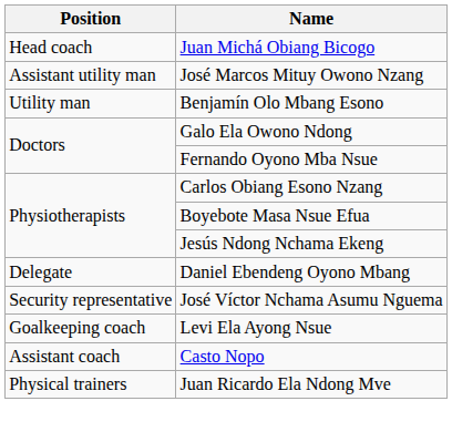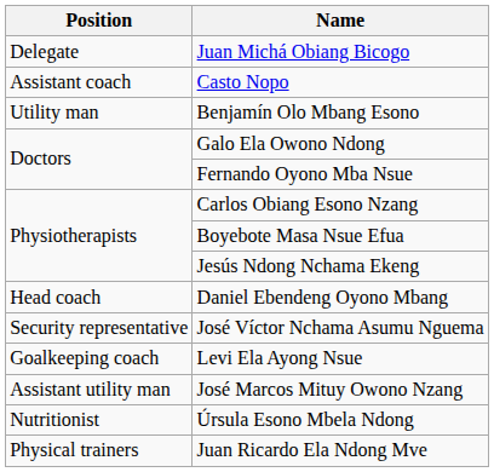 <table class="wikitable sortable" style="text-align:center">
 <tr>
 <th>Position</th>
 <th>Name</th>
 </tr>
 <tr>
-<td style="text-align:left;">Head coach</td>
+<td style="text-align:left;">Delegate</td>
 <td style="text-align:left;"> <a href='#'>Juan Michá Obiang Bicogo</a></td>
 </tr>
 <tr>
-<td style="text-align:left;">Assistant utility man</td>
-<td style="text-align:left;"> José Marcos Mituy Owono Nzang</td>
+<td style="text-align:left;">Assistant coach</td>
+<td style="text-align:left;"> <a href='#'>Casto Nopo</a></td>
 </tr>
 <tr>
 <td style="text-align:left;">Utility man</td>
 <td style="text-align:left;"> Benjamín Olo Mbang Esono</td>
 </tr>
 <tr>
 <td style="text-align:left;" rowspan=2>Doctors</td>
 <td style="text-align:left;"> Galo Ela Owono Ndong</td>
 </tr>
 <tr>
 <td style="text-align:left;"> Fernando Oyono Mba Nsue</td>
 </tr>
 <tr>
 <td style="text-align:left;" rowspan=3>Physiotherapists</td>
 <td style="text-align:left;"> Carlos Obiang Esono Nzang</td>
 </tr>
 <tr>
 <td style="text-align:left;"> Boyebote Masa Nsue Efua</td>
 </tr>
 <tr>
 <td style="text-align:left;"> Jesús Ndong Nchama Ekeng</td>
 </tr>
 <tr>
-<td style="text-align:left;">Delegate</td>
+<td style="text-align:left;">Head coach</td>
 <td style="text-align:left;"> Daniel Ebendeng Oyono Mbang</td>
 </tr>
 <tr>
 <td style="text-align:left;">Security representative</td>
 <td style="text-align:left;"> José Víctor Nchama Asumu Nguema</td>
 </tr>
 <tr>
 <td style="text-align:left;">Goalkeeping coach</td>
 <td style="text-align:left;"> Levi Ela Ayong Nsue</td>
 </tr>
 <tr>
-<td style="text-align:left;">Assistant coach</td>
-<td style="text-align:left;"> <a href='#'>Casto Nopo</a></td>
+<td style="text-align:left;">Assistant utility man</td>
+<td style="text-align:left;"> José Marcos Mituy Owono Nzang</td>
+</tr>
+<tr>
+<td style="text-align:left;">Nutritionist</td>
+<td style="text-align:left;"> Úrsula Esono Mbela Ndong</td>
 </tr>
 <tr>
 <td style="text-align:left;">Physical trainers</td>
 <td style="text-align:left;"> Juan Ricardo Ela Ndong Mve</td>
 </tr>
 </table>
